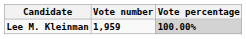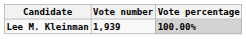 <table class="wikitable">
 <tr>
 <th>Candidate</th>
 <th>Vote number</th>
 <th>Vote percentage</th>
 </tr>
 <tr>
 <td><strong>Lee M. Kleinman</strong></td>
-<td><strong>1,959</strong></td>
+<td><strong>1,939</strong></td>
 <td style="background: lightgrey;"><strong>100.00%</strong></td>
 </tr>
 </table>
